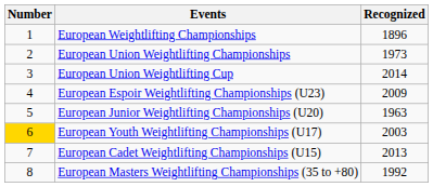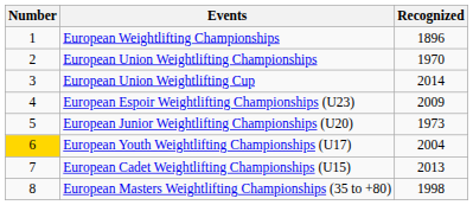 <table class="wikitable" style="text-align:center">
 <tr>
 <th>Number</th>
 <th>Events</th>
 <th>Recognized</th>
 </tr>
 <tr>
 <td>1</td>
 <td align=left><a href='#'>European Weightlifting Championships</a></td>
 <td>1896</td>
 </tr>
 <tr>
 <td>2</td>
 <td align=left><a href='#'>European Union Weightlifting Championships</a></td>
-<td>1973</td>
+<td>1970</td>
 </tr>
 <tr>
 <td>3</td>
 <td align=left><a href='#'>European Union Weightlifting Cup</a></td>
 <td>2014</td>
 </tr>
 <tr>
 <td>4</td>
 <td align=left><a href='#'>European Espoir Weightlifting Championships</a> (U23)</td>
 <td>2009</td>
 </tr>
 <tr>
 <td>5</td>
 <td align=left><a href='#'>European Junior Weightlifting Championships</a> (U20)</td>
-<td>1963</td>
+<td>1973</td>
 </tr>
 <tr>
 <td style="background: gold;">6</td>
 <td align=left><a href='#'>European Youth Weightlifting Championships</a> (U17)</td>
-<td>2003</td>
+<td>2004</td>
 </tr>
 <tr>
 <td>7</td>
 <td align=left><a href='#'>European Cadet Weightlifting Championships</a> (U15)</td>
 <td>2013</td>
 </tr>
 <tr>
 <td>8</td>
 <td align=left><a href='#'>European Masters Weightlifting Championships</a> (35 to +80)</td>
-<td>1992</td>
+<td>1998</td>
 </tr>
 </table>
